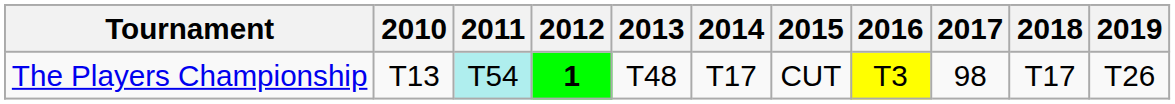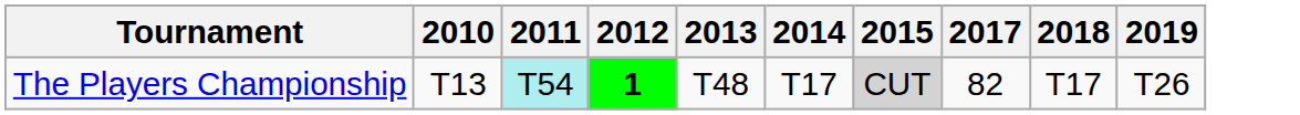 <table class="wikitable" style="font-size:95%;text-align:center;">
 <tr>
 <th>Tournament</th>
 <th>2010</th>
 <th>2011</th>
 <th>2012</th>
 <th>2013</th>
 <th>2014</th>
 <th>2015</th>
-<th>2016</th>
 <th>2017</th>
 <th>2018</th>
 <th>2019</th>
 </tr>
 <tr>
 <td align=left><a href='#'>The Players Championship</a></td>
 <td>T13</td>
 <td style="background: paleturquoise;">T54</td>
 <td style="background:lime;"><strong>1</strong></td>
 <td>T48</td>
 <td>T17</td>
-<td>CUT</td>
-<td style="background:yellow;">T3</td>
-<td>98</td>
+<td style="background: lightgrey;">CUT</td>
+<td>82</td>
 <td>T17</td>
 <td>T26</td>
 </tr>
 </table>
